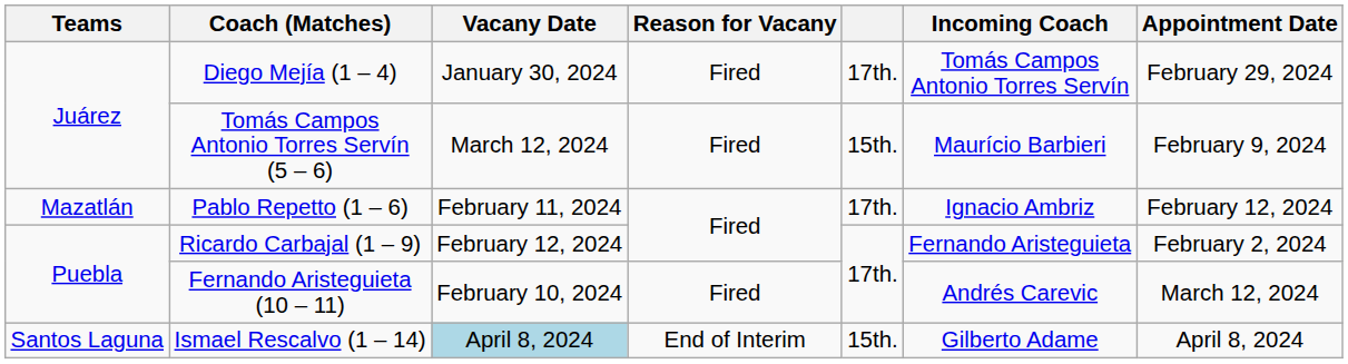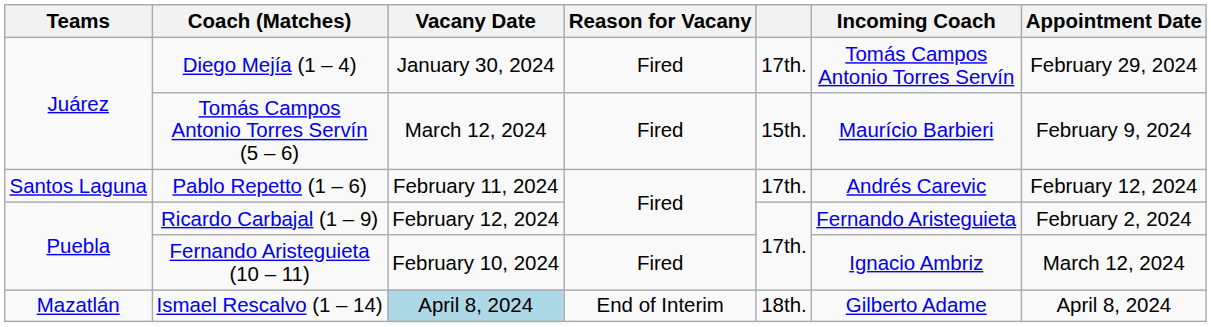 <table class="wikitable sortable" style="font-size:90%">
 <tr style="background:#DDDDDD; color:black">
 <th>Teams</th>
 <th>Coach (Matches)</th>
 <th>Vacany Date</th>
 <th>Reason for Vacany</th>
 <th></th>
 <th>Incoming Coach</th>
 <th>Appointment Date</th>
 </tr>
 <tr align=center>
 <td rowspan="2"><a href='#'>Juárez</a></td>
 <td> <a href='#'>Diego Mejía</a> (1 – 4)</td>
 <td>January 30, 2024</td>
 <td>Fired</td>
 <td>17th.</td>
 <td> <a href='#'>Tomás Campos</a><br> <a href='#'>Antonio Torres Servín</a> </td>
 <td>February 29, 2024</td>
 </tr>
 <tr align="center">
 <td> <a href='#'>Tomás Campos</a><br> <a href='#'>Antonio Torres Servín</a> <br>(5 – 6)</td>
 <td>March 12, 2024</td>
 <td>Fired</td>
 <td>15th.</td>
 <td> <a href='#'>Maurício Barbieri</a></td>
 <td>February 9, 2024</td>
 </tr>
 <tr align="center">
-<td><a href='#'>Mazatlán</a></td>
+<td><a href='#'>Santos Laguna</a></td>
 <td> <a href='#'>Pablo Repetto</a> (1 – 6)</td>
 <td>February 11, 2024</td>
 <td rowspan="2">Fired</td>
 <td>17th.</td>
-<td> <a href='#'>Ignacio Ambriz</a></td>
+<td> <a href='#'>Andrés Carevic</a></td>
 <td>February 12, 2024</td>
 </tr>
 <tr align="center">
 <td rowspan="2"><a href='#'>Puebla</a></td>
 <td> <a href='#'>Ricardo Carbajal</a> (1 – 9)</td>
 <td>February 12, 2024</td>
 <td rowspan="2">17th.</td>
 <td> <a href='#'>Fernando Aristeguieta</a> </td>
 <td>February 2, 2024</td>
 </tr>
 <tr align="center">
 <td> <a href='#'>Fernando Aristeguieta</a> <br>(10 – 11)</td>
 <td>February 10, 2024</td>
 <td>Fired</td>
-<td> <a href='#'>Andrés Carevic</a></td>
+<td> <a href='#'>Ignacio Ambriz</a></td>
 <td>March 12, 2024</td>
 </tr>
 <tr align=center>
-<td><a href='#'>Santos Laguna</a></td>
+<td><a href='#'>Mazatlán</a></td>
 <td> <a href='#'>Ismael Rescalvo</a> (1 – 14)</td>
 <td style="background: lightblue;">April 8, 2024</td>
 <td>End of Interim</td>
-<td>15th.</td>
+<td>18th.</td>
 <td> <a href='#'>Gilberto Adame</a> </td>
 <td>April 8, 2024</td>
 </tr>
 </table>
